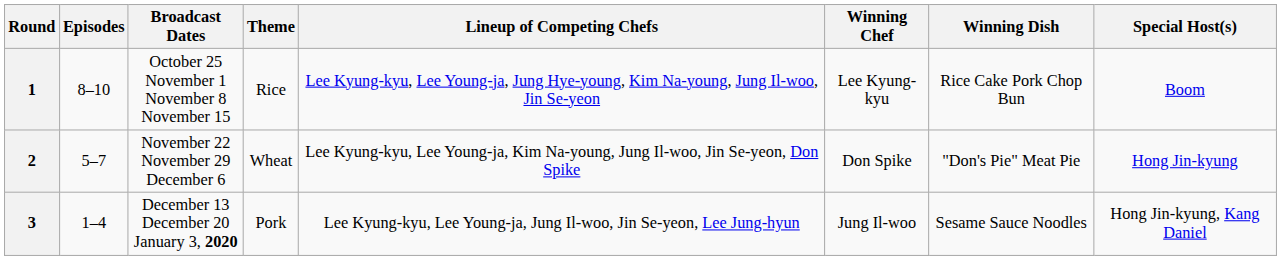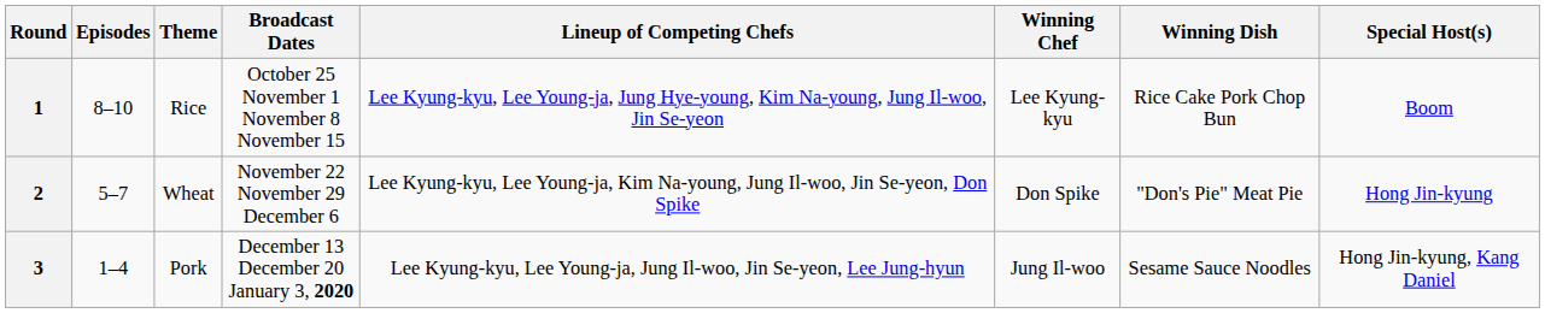 <table class="wikitable" style="text-align:center">
 <tr>
 <th>Round</th>
 <th>Episodes</th>
+<th>Theme</th>
 <th>Broadcast Dates</th>
-<th>Theme</th>
 <th>Lineup of Competing Chefs</th>
 <th>Winning Chef</th>
 <th>Winning Dish</th>
 <th>Special Host(s)</th>
 </tr>
 <tr>
 <th>1</th>
 <td>8–10</td>
+<td>Rice</td>
 <td>October 25<br>November 1<br>November 8<br>November 15</td>
-<td>Rice</td>
 <td><a href='#'>Lee Kyung-kyu</a>, <a href='#'>Lee Young-ja</a>, <a href='#'>Jung Hye-young</a>, <a href='#'>Kim Na-young</a>, <a href='#'>Jung Il-woo</a>, <a href='#'>Jin Se-yeon</a></td>
 <td>Lee Kyung-kyu</td>
 <td>Rice Cake Pork Chop Bun</td>
 <td><a href='#'>Boom</a></td>
 </tr>
 <tr>
 <th>2</th>
 <td>5–7</td>
+<td>Wheat</td>
 <td>November 22<br>November 29<br>December 6</td>
-<td>Wheat</td>
 <td>Lee Kyung-kyu, Lee Young-ja, Kim Na-young, Jung Il-woo, Jin Se-yeon, <a href='#'>Don Spike</a></td>
 <td>Don Spike</td>
 <td>"Don's Pie" Meat Pie</td>
 <td><a href='#'>Hong Jin-kyung</a></td>
 </tr>
 <tr>
 <th>3</th>
 <td>1–4</td>
+<td>Pork</td>
 <td>December 13<br>December 20<br>January 3, <strong>2020</strong></td>
-<td>Pork</td>
 <td>Lee Kyung-kyu, Lee Young-ja, Jung Il-woo, Jin Se-yeon, <a href='#'>Lee Jung-hyun</a></td>
 <td>Jung Il-woo</td>
 <td>Sesame Sauce Noodles</td>
 <td>Hong Jin-kyung, <a href='#'>Kang Daniel</a></td>
 </tr>
 </table>
